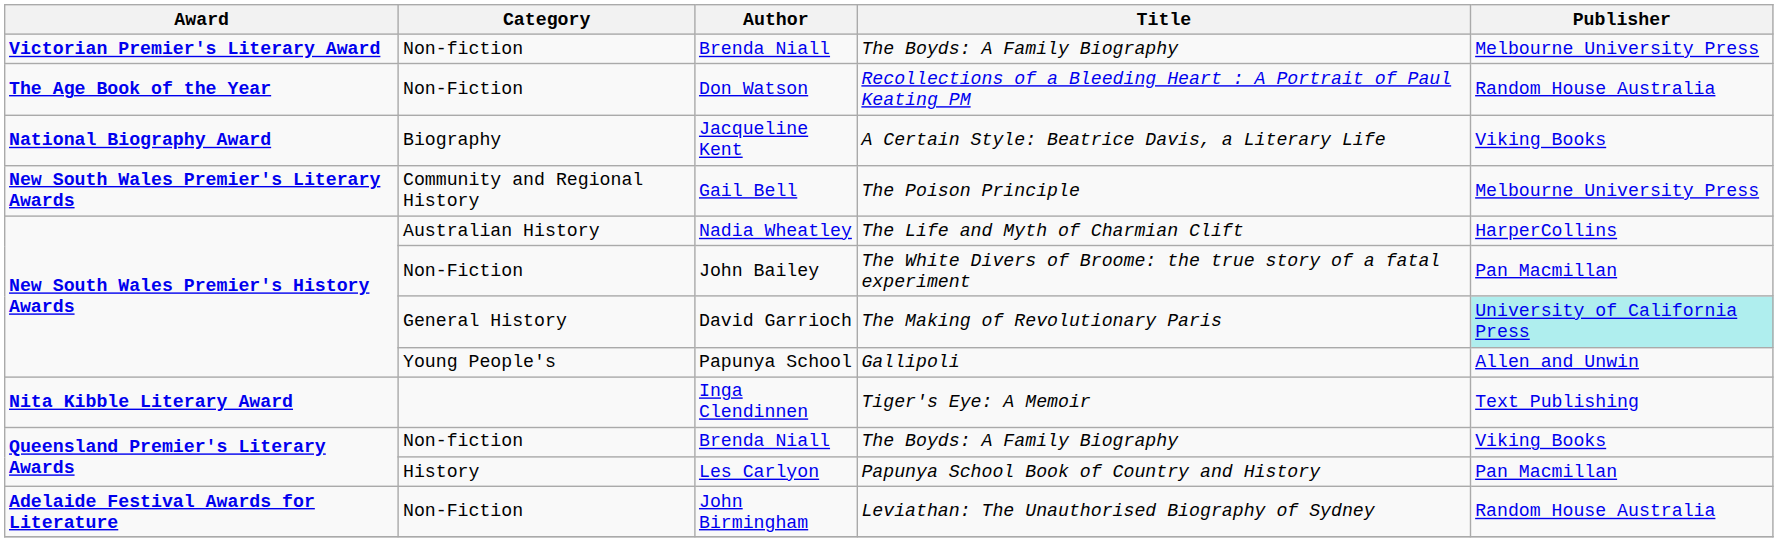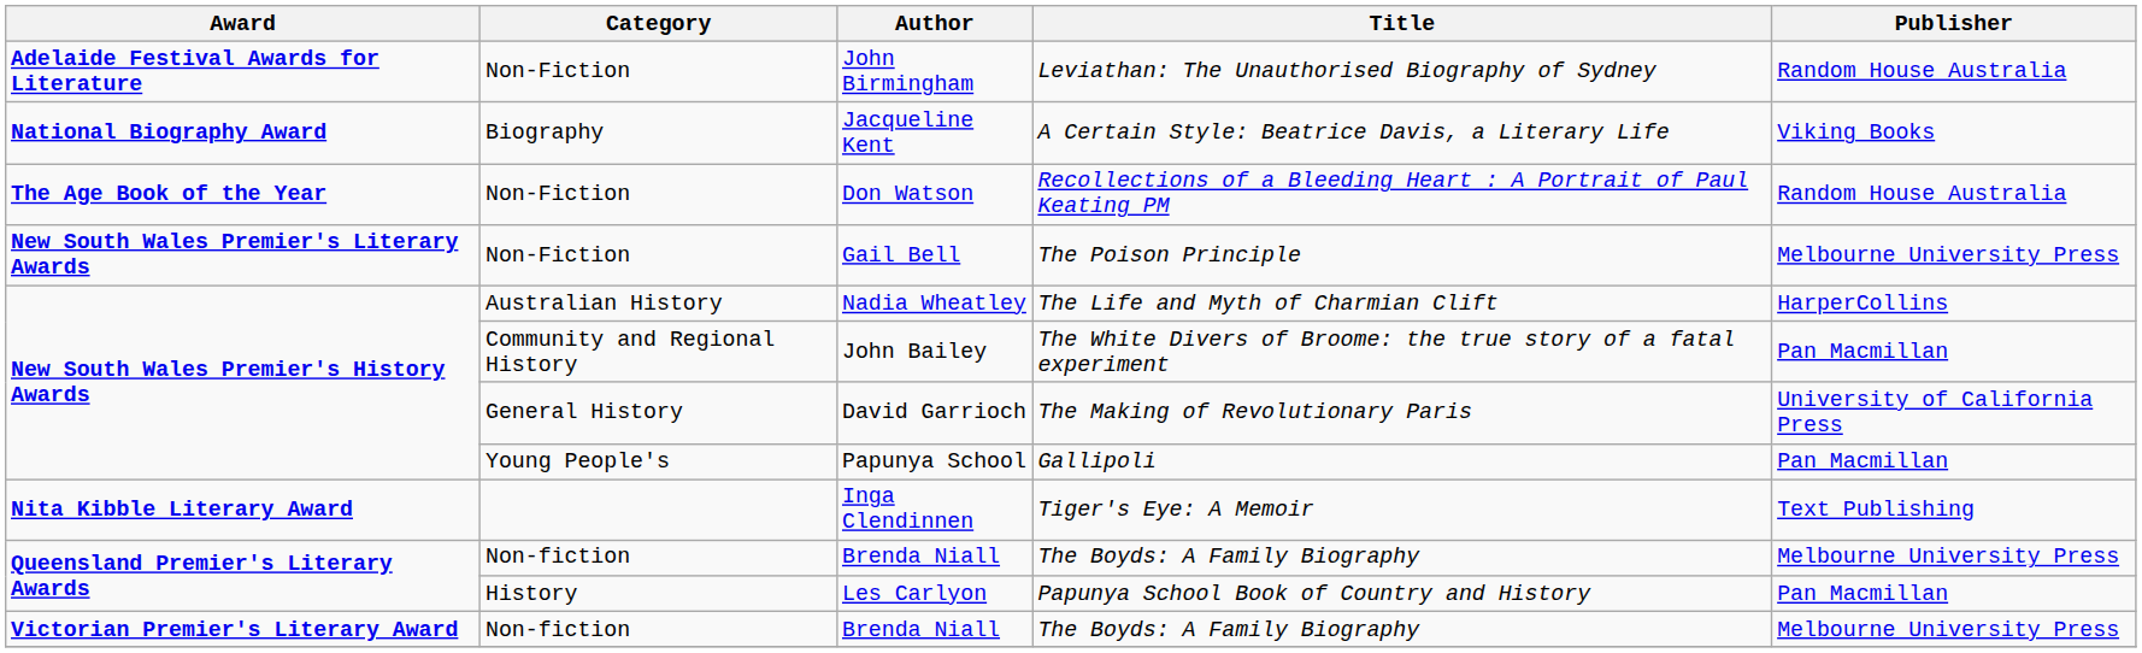 <table class="wikitable" width=100%>
 <tr>
 <th>Award</th>
 <th>Category</th>
 <th>Author</th>
 <th>Title</th>
 <th>Publisher</th>
 </tr>
 <tr>
-<td><strong><a href='#'>Victorian Premier's Literary Award</a></strong></td>
-<td>Non-fiction</td>
-<td><a href='#'>Brenda Niall</a></td>
-<td><em>The Boyds: A Family Biography</em></td>
-<td><a href='#'>Melbourne University Press</a></td>
-</tr>
-<tr>
-<td><strong><a href='#'>The Age Book of the Year</a></strong></td>
+<td><strong><a href='#'>Adelaide Festival Awards for Literature</a></strong></td>
 <td>Non-Fiction</td>
-<td><a href='#'>Don Watson</a></td>
-<td><em><a href='#'>Recollections of a Bleeding Heart : A Portrait of Paul Keating PM</a></em></td>
+<td><a href='#'>John Birmingham</a></td>
+<td><em>Leviathan: The Unauthorised Biography of Sydney</em></td>
 <td><a href='#'>Random House Australia</a></td>
 </tr>
 <tr>
 <td><strong><a href='#'>National Biography Award</a></strong></td>
 <td>Biography</td>
 <td><a href='#'>Jacqueline Kent</a></td>
 <td><em>A Certain Style: Beatrice Davis, a Literary Life</em></td>
 <td><a href='#'>Viking Books</a></td>
 </tr>
 <tr>
+<td><strong><a href='#'>The Age Book of the Year</a></strong></td>
+<td>Non-Fiction</td>
+<td><a href='#'>Don Watson</a></td>
+<td><em><a href='#'>Recollections of a Bleeding Heart : A Portrait of Paul Keating PM</a></em></td>
+<td><a href='#'>Random House Australia</a></td>
+</tr>
+<tr>
 <td><strong><a href='#'>New South Wales Premier's Literary Awards</a></strong></td>
-<td>Community and Regional History</td>
+<td>Non-Fiction</td>
 <td><a href='#'>Gail Bell</a></td>
 <td><em>The Poison Principle</em></td>
 <td><a href='#'>Melbourne University Press</a></td>
 </tr>
 <tr>
 <td rowspan=4><strong><a href='#'>New South Wales Premier's History Awards</a></strong></td>
 <td>Australian History</td>
 <td><a href='#'>Nadia Wheatley</a></td>
 <td><em>The Life and Myth of Charmian Clift</em></td>
 <td><a href='#'>HarperCollins</a></td>
 </tr>
 <tr>
-<td>Non-Fiction</td>
+<td>Community and Regional History</td>
 <td>John Bailey</td>
 <td><em>The White Divers of Broome: the true story of a fatal experiment</em></td>
 <td><a href='#'>Pan Macmillan</a></td>
 </tr>
 <tr>
 <td>General History</td>
 <td>David Garrioch</td>
 <td><em>The Making of Revolutionary Paris</em></td>
-<td style="background: paleturquoise;"><a href='#'>University of California Press</a></td>
+<td><a href='#'>University of California Press</a></td>
 </tr>
 <tr>
 <td>Young People's</td>
 <td>Papunya School</td>
 <td><em>Gallipoli</em></td>
-<td><a href='#'>Allen and Unwin</a></td>
+<td><a href='#'>Pan Macmillan</a></td>
 </tr>
 <tr>
 <td><strong><a href='#'>Nita Kibble Literary Award</a></strong></td>
 <td></td>
 <td><a href='#'>Inga Clendinnen</a></td>
 <td><em>Tiger's Eye: A Memoir</em></td>
 <td><a href='#'>Text Publishing</a></td>
 </tr>
 <tr>
 <td rowspan=2><strong><a href='#'>Queensland Premier's Literary Awards</a></strong></td>
 <td>Non-fiction</td>
 <td><a href='#'>Brenda Niall</a></td>
 <td><em>The Boyds: A Family Biography</em></td>
-<td><a href='#'>Viking Books</a></td>
+<td><a href='#'>Melbourne University Press</a></td>
 </tr>
 <tr>
 <td>History</td>
 <td><a href='#'>Les Carlyon</a></td>
 <td><em>Papunya School Book of Country and History</em></td>
 <td><a href='#'>Pan Macmillan</a></td>
 </tr>
 <tr>
-<td><strong><a href='#'>Adelaide Festival Awards for Literature</a></strong></td>
-<td>Non-Fiction</td>
-<td><a href='#'>John Birmingham</a></td>
-<td><em>Leviathan: The Unauthorised Biography of Sydney</em></td>
-<td><a href='#'>Random House Australia</a></td>
+<td><strong><a href='#'>Victorian Premier's Literary Award</a></strong></td>
+<td>Non-fiction</td>
+<td><a href='#'>Brenda Niall</a></td>
+<td><em>The Boyds: A Family Biography</em></td>
+<td><a href='#'>Melbourne University Press</a></td>
 </tr>
 <tr>
 </tr>
 </table>
